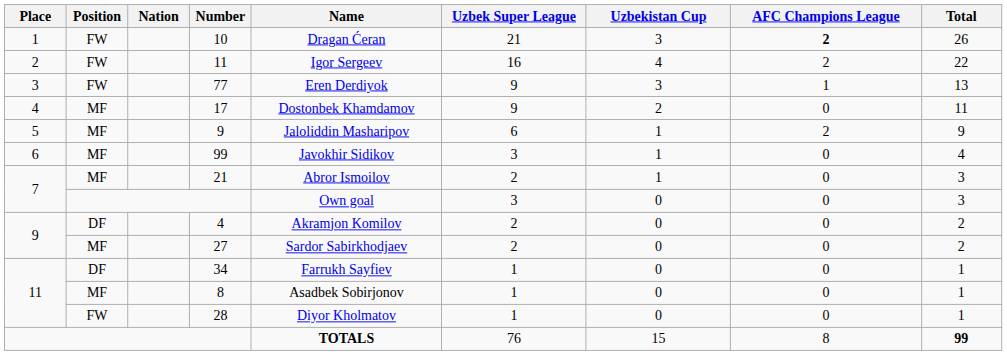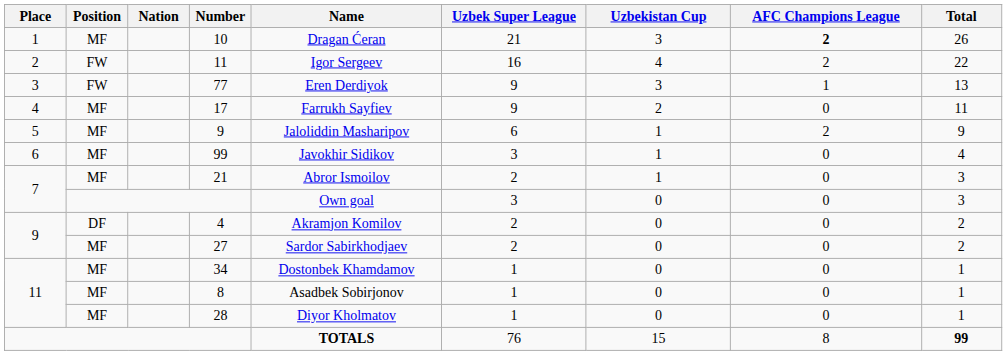 <table class="wikitable" style="font-size: 95%; text-align: center;">
 <tr>
 <th width=60>Place</th>
 <th width=60>Position</th>
 <th width=60>Nation</th>
 <th width=60>Number</th>
 <th width=200>Name</th>
 <th width=150><a href='#'>Uzbek Super League</a></th>
 <th width=150><a href='#'>Uzbekistan Cup</a></th>
 <th width=200><a href='#'>AFC Champions League</a></th>
 <th width=80><strong>Total</strong></th>
 </tr>
 <tr>
 <td>1</td>
-<td>FW</td>
+<td>MF</td>
 <td></td>
 <td>10</td>
 <td><a href='#'>Dragan Ćeran</a></td>
 <td>21</td>
 <td>3</td>
 <td><strong>2</strong></td>
 <td>26</td>
 </tr>
 <tr>
 <td>2</td>
 <td>FW</td>
 <td></td>
 <td>11</td>
 <td><a href='#'>Igor Sergeev</a></td>
 <td>16</td>
 <td>4</td>
 <td>2</td>
 <td>22</td>
 </tr>
 <tr>
 <td>3</td>
 <td>FW</td>
 <td></td>
 <td>77</td>
 <td><a href='#'>Eren Derdiyok</a></td>
 <td>9</td>
 <td>3</td>
 <td>1</td>
 <td>13</td>
 </tr>
 <tr>
 <td>4</td>
 <td>MF</td>
 <td></td>
 <td>17</td>
-<td><a href='#'>Dostonbek Khamdamov</a></td>
+<td><a href='#'>Farrukh Sayfiev</a></td>
 <td>9</td>
 <td>2</td>
 <td>0</td>
 <td>11</td>
 </tr>
 <tr>
 <td>5</td>
 <td>MF</td>
 <td></td>
 <td>9</td>
 <td><a href='#'>Jaloliddin Masharipov</a></td>
 <td>6</td>
 <td>1</td>
 <td>2</td>
 <td>9</td>
 </tr>
 <tr>
 <td>6</td>
 <td>MF</td>
 <td></td>
 <td>99</td>
 <td><a href='#'>Javokhir Sidikov</a></td>
 <td>3</td>
 <td>1</td>
 <td>0</td>
 <td>4</td>
 </tr>
 <tr>
 <td rowspan="2">7</td>
 <td>MF</td>
 <td></td>
 <td>21</td>
 <td><a href='#'>Abror Ismoilov</a></td>
 <td>2</td>
 <td>1</td>
 <td>0</td>
 <td>3</td>
 </tr>
 <tr>
 <td colspan="3"></td>
 <td><a href='#'>Own goal</a></td>
 <td>3</td>
 <td>0</td>
 <td>0</td>
 <td>3</td>
 </tr>
 <tr>
 <td rowspan="2">9</td>
 <td>DF</td>
 <td></td>
 <td>4</td>
 <td><a href='#'>Akramjon Komilov</a></td>
 <td>2</td>
 <td>0</td>
 <td>0</td>
 <td>2</td>
 </tr>
 <tr>
 <td>MF</td>
 <td></td>
 <td>27</td>
 <td><a href='#'>Sardor Sabirkhodjaev</a></td>
 <td>2</td>
 <td>0</td>
 <td>0</td>
 <td>2</td>
 </tr>
 <tr>
 <td rowspan="3">11</td>
-<td>DF</td>
+<td>MF</td>
 <td></td>
 <td>34</td>
-<td><a href='#'>Farrukh Sayfiev</a></td>
+<td><a href='#'>Dostonbek Khamdamov</a></td>
 <td>1</td>
 <td>0</td>
 <td>0</td>
 <td>1</td>
 </tr>
 <tr>
 <td>MF</td>
 <td></td>
 <td>8</td>
 <td>Asadbek Sobirjonov</td>
 <td>1</td>
 <td>0</td>
 <td>0</td>
 <td>1</td>
 </tr>
 <tr>
-<td>FW</td>
+<td>MF</td>
 <td></td>
 <td>28</td>
 <td><a href='#'>Diyor Kholmatov</a></td>
 <td>1</td>
 <td>0</td>
 <td>0</td>
 <td>1</td>
 </tr>
 <tr>
 <td colspan="4"></td>
 <td><strong>TOTALS</strong></td>
 <td>76</td>
 <td>15</td>
 <td>8</td>
 <td><strong>99</strong></td>
 </tr>
 </table>
